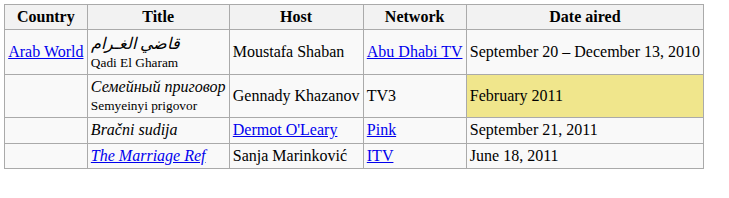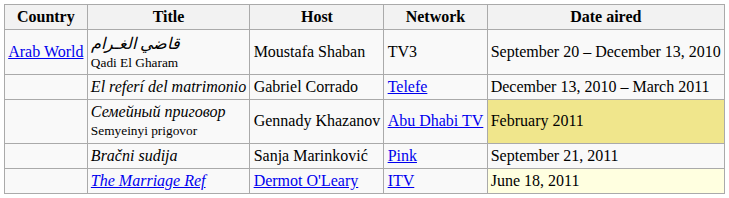 <table class="wikitable">
 <tr>
 <th>Country</th>
 <th>Title</th>
 <th>Host</th>
 <th>Network</th>
 <th>Date aired</th>
 </tr>
 <tr>
 <td> <a href='#'>Arab World</a></td>
 <td><em>قاضي الغـرام</em><br><small>Qadi El Gharam</small></td>
 <td>Moustafa Shaban</td>
-<td><a href='#'>Abu Dhabi TV</a></td>
+<td>TV3</td>
 <td>September 20 – December 13, 2010</td>
+</tr>
+<tr>
+<td></td>
+<td><em>El referí del matrimonio</em></td>
+<td>Gabriel Corrado</td>
+<td><a href='#'>Telefe</a></td>
+<td>December 13, 2010 – March 2011</td>
 </tr>
 <tr>
 <td></td>
 <td><em>Семейный приговор</em><br><small>Semyeinyi prigovor</small></td>
 <td>Gennady Khazanov</td>
-<td>TV3</td>
+<td><a href='#'>Abu Dhabi TV</a></td>
 <td style="background: khaki;">February 2011</td>
 </tr>
 <tr>
 <td></td>
 <td><em>Bračni sudija</em></td>
-<td><a href='#'>Dermot O'Leary</a></td>
+<td>Sanja Marinković</td>
 <td><a href='#'>Pink</a></td>
 <td>September 21, 2011</td>
 </tr>
 <tr>
 <td></td>
 <td><em><a href='#'>The Marriage Ref</a></em></td>
-<td>Sanja Marinković</td>
+<td><a href='#'>Dermot O'Leary</a></td>
 <td><a href='#'>ITV</a></td>
-<td>June 18, 2011</td>
+<td style="background: lightyellow;">June 18, 2011</td>
 </tr>
 </table>
